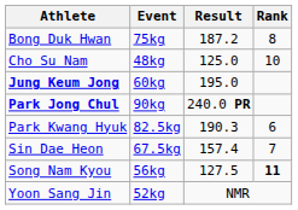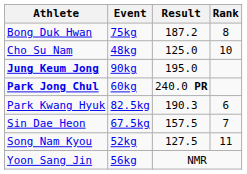 <table class=wikitable style="font-size:90%">
 <tr>
 <th>Athlete</th>
 <th>Event</th>
 <th>Result</th>
 <th>Rank</th>
 </tr>
 <tr>
 <td><a href='#'>Bong Duk Hwan</a></td>
 <td><a href='#'>75kg</a></td>
 <td style="text-align:center;">187.2</td>
 <td style="text-align:center;">8</td>
 </tr>
 <tr>
 <td><a href='#'>Cho Su Nam</a></td>
 <td><a href='#'>48kg</a></td>
 <td style="text-align:center;">125.0</td>
 <td style="text-align:center;">10</td>
 </tr>
 <tr>
 <td><strong><a href='#'>Jung Keum Jong</a></strong></td>
-<td><a href='#'>60kg</a></td>
+<td><a href='#'>90kg</a></td>
 <td style="text-align:center;">195.0</td>
 <td style="text-align:center;"></td>
 </tr>
 <tr>
 <td><strong><a href='#'>Park Jong Chul</a></strong></td>
-<td><a href='#'>90kg</a></td>
+<td><a href='#'>60kg</a></td>
 <td style="text-align:center;">240.0 <strong>PR</strong></td>
 <td style="text-align:center;"></td>
 </tr>
 <tr>
 <td><a href='#'>Park Kwang Hyuk</a></td>
 <td><a href='#'>82.5kg</a></td>
 <td style="text-align:center;">190.3</td>
 <td style="text-align:center;">6</td>
 </tr>
 <tr>
 <td><a href='#'>Sin Dae Heon</a></td>
 <td><a href='#'>67.5kg</a></td>
-<td style="text-align:center;">157.4</td>
+<td style="text-align:center;">157.5</td>
 <td style="text-align:center;">7</td>
 </tr>
 <tr>
 <td><a href='#'>Song Nam Kyou</a></td>
-<td><a href='#'>56kg</a></td>
+<td><a href='#'>52kg</a></td>
 <td style="text-align:center;">127.5</td>
-<td style="text-align:center;"><strong>11</strong></td>
+<td style="text-align:center;">11</td>
 </tr>
 <tr>
 <td><a href='#'>Yoon Sang Jin</a></td>
-<td><a href='#'>52kg</a></td>
+<td><a href='#'>56kg</a></td>
 <td style="text-align:center;" colspan="2">NMR</td>
 </tr>
 </table>
